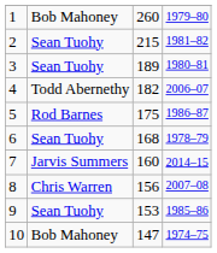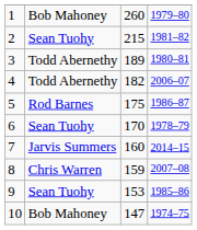 <table class="wikitable">
 <tr>
 </tr>
 <tr>
 <td>1</td>
 <td>Bob Mahoney</td>
 <td>260</td>
 <td style="font-size:80%;"><a href='#'>1979–80</a></td>
 </tr>
 <tr>
 <td>2</td>
 <td><a href='#'>Sean Tuohy</a></td>
 <td>215</td>
 <td style="font-size:80%;"><a href='#'>1981–82</a></td>
 </tr>
 <tr>
 <td>3</td>
-<td><a href='#'>Sean Tuohy</a></td>
+<td>Todd Abernethy</td>
 <td>189</td>
 <td style="font-size:80%;"><a href='#'>1980–81</a></td>
 </tr>
 <tr>
 <td>4</td>
 <td>Todd Abernethy</td>
 <td>182</td>
 <td style="font-size:80%;"><a href='#'>2006–07</a></td>
 </tr>
 <tr>
 <td>5</td>
 <td><a href='#'>Rod Barnes</a></td>
 <td>175</td>
 <td style="font-size:80%;"><a href='#'>1986–87</a></td>
 </tr>
 <tr>
 <td>6</td>
 <td><a href='#'>Sean Tuohy</a></td>
-<td>168</td>
+<td>170</td>
 <td style="font-size:80%;"><a href='#'>1978–79</a></td>
 </tr>
 <tr>
 <td>7</td>
 <td><a href='#'>Jarvis Summers</a></td>
 <td>160</td>
 <td style="font-size:80%;"><a href='#'>2014–15</a></td>
 </tr>
 <tr>
 <td>8</td>
 <td><a href='#'>Chris Warren</a></td>
-<td>156</td>
+<td>159</td>
 <td style="font-size:80%;"><a href='#'>2007–08</a></td>
 </tr>
 <tr>
 <td>9</td>
 <td><a href='#'>Sean Tuohy</a></td>
 <td>153</td>
 <td style="font-size:80%;"><a href='#'>1985–86</a></td>
 </tr>
 <tr>
 <td>10</td>
 <td>Bob Mahoney</td>
 <td>147</td>
 <td style="font-size:80%;"><a href='#'>1974–75</a></td>
 </tr>
 </table>
